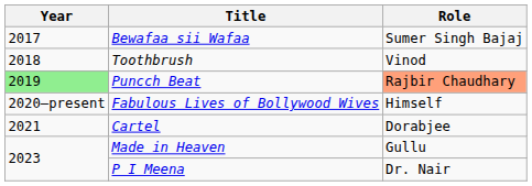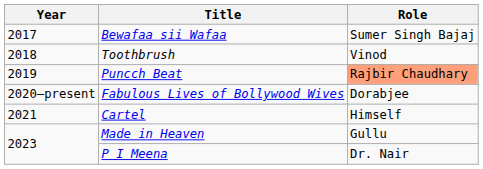 <table class="wikitable sortable">
 <tr>
 <th>Year</th>
 <th>Title</th>
 <th>Role</th>
 </tr>
 <tr>
 <td>2017</td>
 <td><em><a href='#'>Bewafaa sii Wafaa</a></em></td>
 <td>Sumer Singh Bajaj</td>
 </tr>
 <tr>
 <td>2018</td>
 <td><em>Toothbrush</em></td>
 <td>Vinod</td>
 </tr>
 <tr>
-<td style="background: lightgreen;">2019</td>
+<td>2019</td>
 <td><em><a href='#'>Puncch Beat</a></em></td>
 <td style="background: lightsalmon;">Rajbir Chaudhary</td>
 </tr>
 <tr>
 <td>2020–present</td>
 <td><em><a href='#'>Fabulous Lives of Bollywood Wives</a></em></td>
-<td>Himself</td>
+<td>Dorabjee</td>
 </tr>
 <tr>
 <td>2021</td>
 <td><em><a href='#'>Cartel</a></em></td>
-<td>Dorabjee</td>
+<td>Himself</td>
 </tr>
 <tr>
 <td rowspan="2">2023</td>
 <td><em><a href='#'>Made in Heaven</a></em></td>
 <td>Gullu</td>
 </tr>
 <tr>
 <td><em><a href='#'>P I Meena</a></em></td>
 <td>Dr. Nair</td>
 </tr>
 </table>
